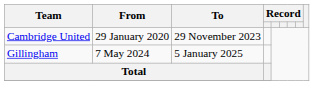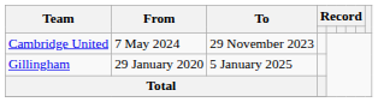 <table class=wikitable style=text-align:center>
 <tr>
 <th rowspan=2>Team</th>
 <th rowspan=2>From</th>
 <th rowspan=2>To</th>
 <th colspan=5>Record</th>
 <th rowspan=2></th>
 </tr>
 <tr>
 <th></th>
 <th></th>
 <th></th>
 <th></th>
 <th></th>
 </tr>
 <tr>
 <td align=left><a href='#'>Cambridge United</a></td>
-<td align=left>29 January 2020</td>
+<td align=left>7 May 2024</td>
 <td align=left>29 November 2023<br></td>
 <td></td>
 </tr>
 <tr>
 <td align=left><a href='#'>Gillingham</a></td>
-<td align=left>7 May 2024</td>
+<td align=left>29 January 2020</td>
 <td align=left>5 January 2025<br></td>
 <td></td>
 </tr>
 <tr>
 <th colspan=3>Total<br></th>
 <th></th>
 </tr>
 <tr>
 </tr>
 </table>
